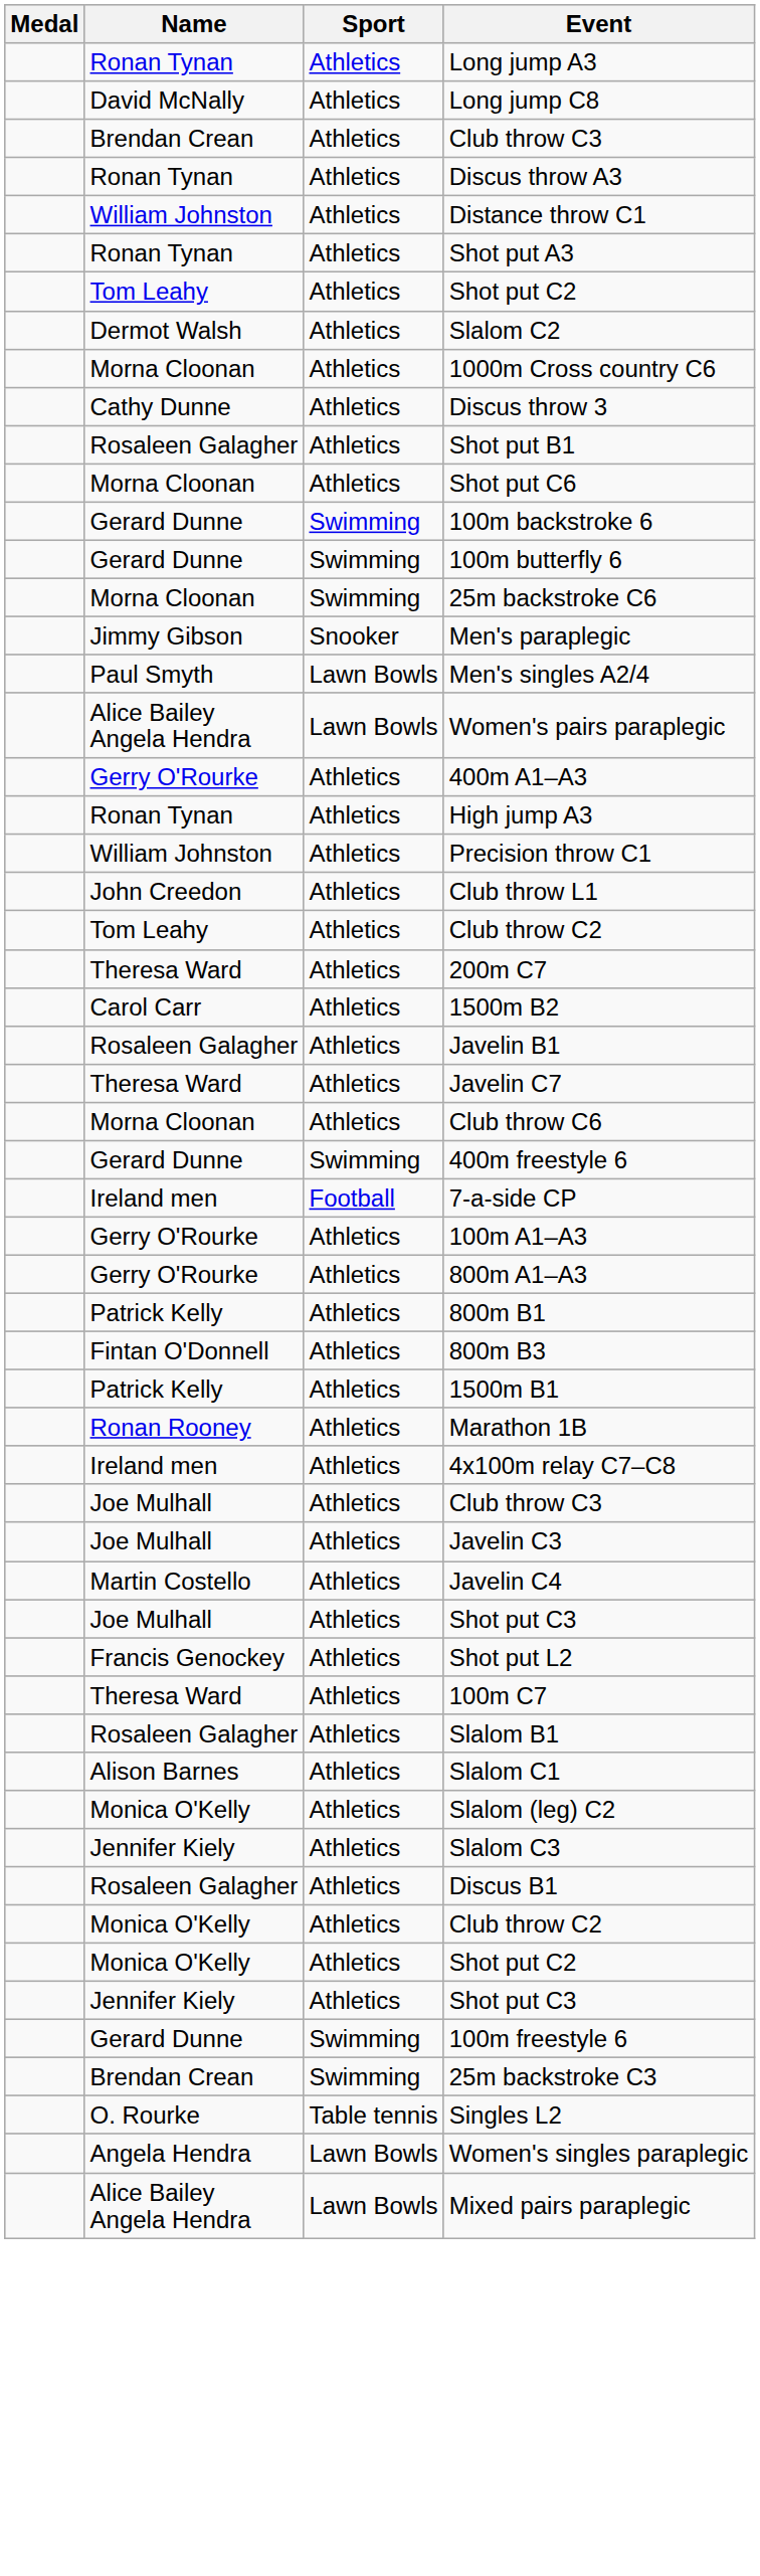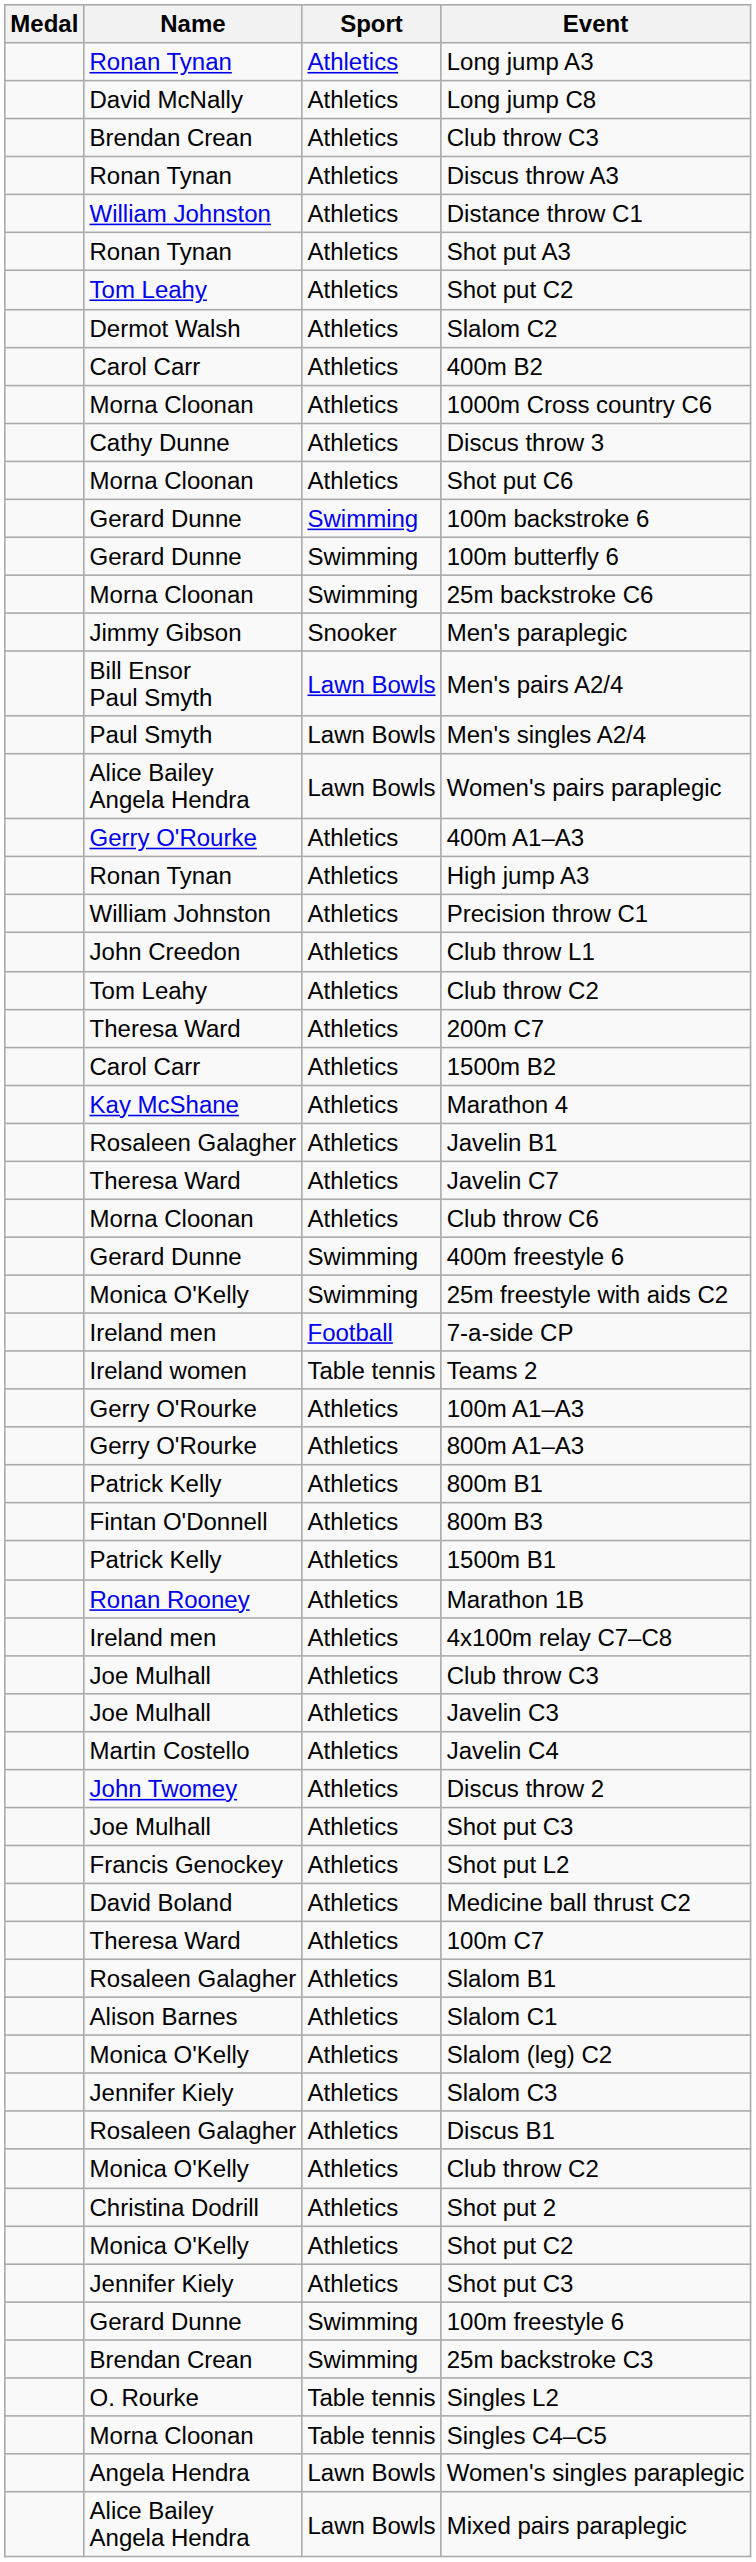 <table class="wikitable sortable" style="font-size:95%">
 <tr>
 <th>Medal</th>
 <th>Name</th>
 <th>Sport</th>
 <th>Event</th>
 </tr>
 <tr>
 <td></td>
 <td><a href='#'>Ronan Tynan</a></td>
 <td><a href='#'>Athletics</a></td>
 <td>Long jump A3</td>
 </tr>
 <tr>
 <td></td>
 <td>David McNally</td>
 <td>Athletics</td>
 <td>Long jump C8</td>
 </tr>
 <tr>
 <td></td>
 <td>Brendan Crean</td>
 <td>Athletics</td>
 <td>Club throw C3</td>
 </tr>
 <tr>
 <td></td>
 <td>Ronan Tynan</td>
 <td>Athletics</td>
 <td>Discus throw A3</td>
 </tr>
 <tr>
 <td></td>
 <td><a href='#'>William Johnston</a></td>
 <td>Athletics</td>
 <td>Distance throw C1</td>
 </tr>
 <tr>
 <td></td>
 <td>Ronan Tynan</td>
 <td>Athletics</td>
 <td>Shot put A3</td>
 </tr>
 <tr>
 <td></td>
 <td><a href='#'>Tom Leahy</a></td>
 <td>Athletics</td>
 <td>Shot put C2</td>
 </tr>
 <tr>
 <td></td>
 <td>Dermot Walsh</td>
 <td>Athletics</td>
 <td>Slalom C2</td>
 </tr>
 <tr>
 <td></td>
+<td>Carol Carr</td>
+<td>Athletics</td>
+<td>400m B2</td>
+</tr>
+<tr>
+<td></td>
 <td>Morna Cloonan</td>
 <td>Athletics</td>
 <td>1000m Cross country C6</td>
 </tr>
 <tr>
 <td></td>
 <td>Cathy Dunne</td>
 <td>Athletics</td>
 <td>Discus throw 3</td>
-</tr>
-<tr>
-<td></td>
-<td>Rosaleen Galagher</td>
-<td>Athletics</td>
-<td>Shot put B1</td>
 </tr>
 <tr>
 <td></td>
 <td>Morna Cloonan</td>
 <td>Athletics</td>
 <td>Shot put C6</td>
 </tr>
 <tr>
 <td></td>
 <td>Gerard Dunne</td>
 <td><a href='#'>Swimming</a></td>
 <td>100m backstroke 6</td>
 </tr>
 <tr>
 <td></td>
 <td>Gerard Dunne</td>
 <td>Swimming</td>
 <td>100m butterfly 6</td>
 </tr>
 <tr>
 <td></td>
 <td>Morna Cloonan</td>
 <td>Swimming</td>
 <td>25m backstroke C6</td>
 </tr>
 <tr>
 <td></td>
 <td>Jimmy Gibson</td>
 <td>Snooker</td>
 <td>Men's paraplegic</td>
+</tr>
+<tr>
+<td></td>
+<td>Bill Ensor <br> Paul Smyth</td>
+<td><a href='#'>Lawn Bowls</a></td>
+<td>Men's pairs A2/4</td>
 </tr>
 <tr>
 <td></td>
 <td>Paul Smyth</td>
 <td>Lawn Bowls</td>
 <td>Men's singles A2/4</td>
 </tr>
 <tr>
 <td></td>
 <td>Alice Bailey <br> Angela Hendra</td>
 <td>Lawn Bowls</td>
 <td>Women's pairs paraplegic</td>
 </tr>
 <tr>
 <td></td>
 <td><a href='#'>Gerry O'Rourke</a></td>
 <td>Athletics</td>
 <td>400m A1–A3</td>
 </tr>
 <tr>
 <td></td>
 <td>Ronan Tynan</td>
 <td>Athletics</td>
 <td>High jump A3</td>
 </tr>
 <tr>
 <td></td>
 <td>William Johnston</td>
 <td>Athletics</td>
 <td>Precision throw C1</td>
 </tr>
 <tr>
 <td></td>
 <td>John Creedon</td>
 <td>Athletics</td>
 <td>Club throw L1</td>
 </tr>
 <tr>
 <td></td>
 <td>Tom Leahy</td>
 <td>Athletics</td>
 <td>Club throw C2</td>
 </tr>
 <tr>
 <td></td>
 <td>Theresa Ward</td>
 <td>Athletics</td>
 <td>200m C7</td>
 </tr>
 <tr>
 <td></td>
 <td>Carol Carr</td>
 <td>Athletics</td>
 <td>1500m B2</td>
 </tr>
 <tr>
 <td></td>
+<td><a href='#'>Kay McShane</a></td>
+<td>Athletics</td>
+<td>Marathon 4</td>
+</tr>
+<tr>
+<td></td>
 <td>Rosaleen Galagher</td>
 <td>Athletics</td>
 <td>Javelin B1</td>
 </tr>
 <tr>
 <td></td>
 <td>Theresa Ward</td>
 <td>Athletics</td>
 <td>Javelin C7</td>
 </tr>
 <tr>
 <td></td>
 <td>Morna Cloonan</td>
 <td>Athletics</td>
 <td>Club throw C6</td>
 </tr>
 <tr>
 <td></td>
 <td>Gerard Dunne</td>
 <td>Swimming</td>
 <td>400m freestyle 6</td>
 </tr>
 <tr>
 <td></td>
+<td>Monica O'Kelly</td>
+<td>Swimming</td>
+<td>25m freestyle with aids C2</td>
+</tr>
+<tr>
+<td></td>
 <td>Ireland men</td>
 <td><a href='#'>Football</a></td>
 <td>7-a-side CP</td>
+</tr>
+<tr>
+<td></td>
+<td>Ireland women</td>
+<td>Table tennis</td>
+<td>Teams 2</td>
 </tr>
 <tr>
 <td></td>
 <td>Gerry O'Rourke</td>
 <td>Athletics</td>
 <td>100m A1–A3</td>
 </tr>
 <tr>
 <td></td>
 <td>Gerry O'Rourke</td>
 <td>Athletics</td>
 <td>800m A1–A3</td>
 </tr>
 <tr>
 <td></td>
 <td>Patrick Kelly</td>
 <td>Athletics</td>
 <td>800m B1</td>
 </tr>
 <tr>
 <td></td>
 <td>Fintan O'Donnell</td>
 <td>Athletics</td>
 <td>800m B3</td>
 </tr>
 <tr>
 <td></td>
 <td>Patrick Kelly</td>
 <td>Athletics</td>
 <td>1500m B1</td>
 </tr>
 <tr>
 <td></td>
 <td><a href='#'>Ronan Rooney</a></td>
 <td>Athletics</td>
 <td>Marathon 1B</td>
 </tr>
 <tr>
 <td></td>
 <td>Ireland men</td>
 <td>Athletics</td>
 <td>4x100m relay C7–C8</td>
 </tr>
 <tr>
 <td></td>
 <td>Joe Mulhall</td>
 <td>Athletics</td>
 <td>Club throw C3</td>
 </tr>
 <tr>
 <td></td>
 <td>Joe Mulhall</td>
 <td>Athletics</td>
 <td>Javelin C3</td>
 </tr>
 <tr>
 <td></td>
 <td>Martin Costello</td>
 <td>Athletics</td>
 <td>Javelin C4</td>
 </tr>
 <tr>
 <td></td>
+<td><a href='#'>John Twomey</a></td>
+<td>Athletics</td>
+<td>Discus throw 2</td>
+</tr>
+<tr>
+<td></td>
 <td>Joe Mulhall</td>
 <td>Athletics</td>
 <td>Shot put C3</td>
 </tr>
 <tr>
 <td></td>
 <td>Francis Genockey</td>
 <td>Athletics</td>
 <td>Shot put L2</td>
+</tr>
+<tr>
+<td></td>
+<td>David Boland</td>
+<td>Athletics</td>
+<td>Medicine ball thrust C2</td>
 </tr>
 <tr>
 <td></td>
 <td>Theresa Ward</td>
 <td>Athletics</td>
 <td>100m C7</td>
 </tr>
 <tr>
 <td></td>
 <td>Rosaleen Galagher</td>
 <td>Athletics</td>
 <td>Slalom B1</td>
 </tr>
 <tr>
 <td></td>
 <td>Alison Barnes</td>
 <td>Athletics</td>
 <td>Slalom C1</td>
 </tr>
 <tr>
 <td></td>
 <td>Monica O'Kelly</td>
 <td>Athletics</td>
 <td>Slalom (leg) C2</td>
 </tr>
 <tr>
 <td></td>
 <td>Jennifer Kiely</td>
 <td>Athletics</td>
 <td>Slalom C3</td>
 </tr>
 <tr>
 <td></td>
 <td>Rosaleen Galagher</td>
 <td>Athletics</td>
 <td>Discus B1</td>
 </tr>
 <tr>
 <td></td>
 <td>Monica O'Kelly</td>
 <td>Athletics</td>
 <td>Club throw C2</td>
 </tr>
 <tr>
 <td></td>
+<td>Christina Dodrill</td>
+<td>Athletics</td>
+<td>Shot put 2</td>
+</tr>
+<tr>
+<td></td>
 <td>Monica O'Kelly</td>
 <td>Athletics</td>
 <td>Shot put C2</td>
 </tr>
 <tr>
 <td></td>
 <td>Jennifer Kiely</td>
 <td>Athletics</td>
 <td>Shot put C3</td>
 </tr>
 <tr>
 <td></td>
 <td>Gerard Dunne</td>
 <td>Swimming</td>
 <td>100m freestyle 6</td>
 </tr>
 <tr>
 <td></td>
 <td>Brendan Crean</td>
 <td>Swimming</td>
 <td>25m backstroke C3</td>
 </tr>
 <tr>
 <td></td>
 <td>O. Rourke</td>
 <td>Table tennis</td>
 <td>Singles L2</td>
 </tr>
 <tr>
 <td></td>
+<td>Morna Cloonan</td>
+<td>Table tennis</td>
+<td>Singles C4–C5</td>
+</tr>
+<tr>
+<td></td>
 <td>Angela Hendra</td>
 <td>Lawn Bowls</td>
 <td>Women's singles paraplegic</td>
 </tr>
 <tr>
 <td></td>
 <td>Alice Bailey<br>Angela Hendra</td>
 <td>Lawn Bowls</td>
 <td>Mixed pairs paraplegic</td>
 </tr>
 </table>
